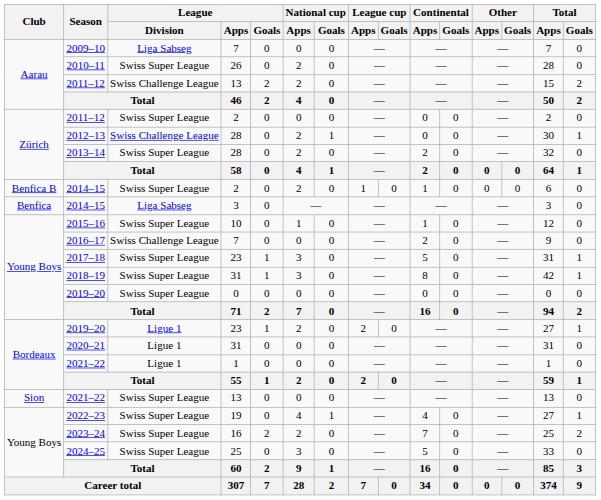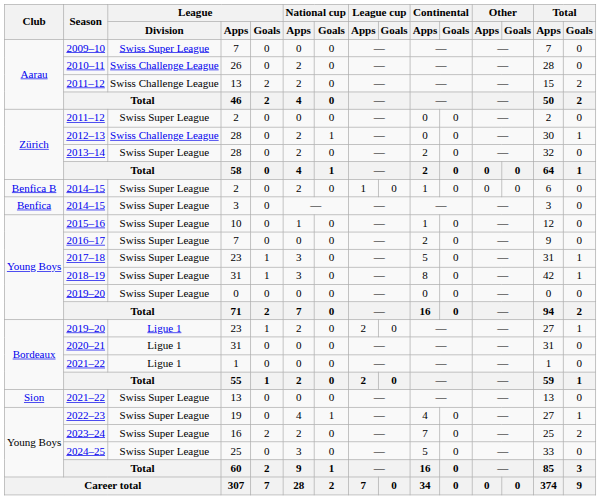 <table class="wikitable" style="text-align:center">
 <tr>
 <th rowspan="2">Club</th>
 <th rowspan="2">Season</th>
 <th colspan="3">League</th>
 <th colspan="2">National cup</th>
 <th colspan="2">League cup</th>
 <th colspan="2">Continental</th>
 <th colspan="2">Other</th>
 <th colspan="2">Total</th>
 </tr>
 <tr>
 <th>Division</th>
 <th>Apps</th>
 <th>Goals</th>
 <th>Apps</th>
 <th>Goals</th>
 <th>Apps</th>
 <th>Goals</th>
 <th>Apps</th>
 <th>Goals</th>
 <th>Apps</th>
 <th>Goals</th>
 <th>Apps</th>
 <th>Goals</th>
 </tr>
 <tr>
 <td rowspan="4"><a href='#'>Aarau</a></td>
 <td><a href='#'>2009–10</a></td>
-<td><a href='#'>Liga Sabseg</a></td>
+<td><a href='#'>Swiss Super League</a></td>
 <td>7</td>
 <td>0</td>
 <td>0</td>
 <td>0</td>
 <td colspan="2">—</td>
 <td colspan="2">—</td>
 <td colspan="2">—</td>
 <td>7</td>
 <td>0</td>
 </tr>
 <tr>
 <td><a href='#'>2010–11</a></td>
-<td>Swiss Super League</td>
+<td><a href='#'>Swiss Challenge League</a></td>
 <td>26</td>
 <td>0</td>
 <td>2</td>
 <td>0</td>
 <td colspan="2">—</td>
 <td colspan="2">—</td>
 <td colspan="2">—</td>
 <td>28</td>
 <td>0</td>
 </tr>
 <tr>
 <td><a href='#'>2011–12</a></td>
 <td>Swiss Challenge League</td>
 <td>13</td>
 <td>2</td>
 <td>2</td>
 <td>0</td>
 <td colspan="2">—</td>
 <td colspan="2">—</td>
 <td colspan="2">—</td>
 <td>15</td>
 <td>2</td>
 </tr>
 <tr>
 <th colspan="2">Total</th>
 <th>46</th>
 <th>2</th>
 <th>4</th>
 <th>0</th>
 <th colspan="2">—</th>
 <th colspan="2">—</th>
 <th colspan="2">—</th>
 <th>50</th>
 <th>2</th>
 </tr>
 <tr>
 <td rowspan="4"><a href='#'>Zürich</a></td>
 <td><a href='#'>2011–12</a></td>
 <td>Swiss Super League</td>
 <td>2</td>
 <td>0</td>
 <td>0</td>
 <td>0</td>
 <td colspan="2">—</td>
 <td>0</td>
 <td>0</td>
 <td colspan="2">—</td>
 <td>2</td>
 <td>0</td>
 </tr>
 <tr>
 <td><a href='#'>2012–13</a></td>
 <td><a href='#'>Swiss Challenge League</a></td>
 <td>28</td>
 <td>0</td>
 <td>2</td>
 <td>1</td>
 <td colspan="2">—</td>
 <td>0</td>
 <td>0</td>
 <td colspan="2">—</td>
 <td>30</td>
 <td>1</td>
 </tr>
 <tr>
 <td><a href='#'>2013–14</a></td>
 <td>Swiss Super League</td>
 <td>28</td>
 <td>0</td>
 <td>2</td>
 <td>0</td>
 <td colspan="2">—</td>
 <td>2</td>
 <td>0</td>
 <td colspan="2">—</td>
 <td>32</td>
 <td>0</td>
 </tr>
 <tr>
 <th colspan="2">Total</th>
 <th>58</th>
 <th>0</th>
 <th>4</th>
 <th>1</th>
 <th colspan="2">—</th>
 <th>2</th>
 <th>0</th>
 <th>0</th>
 <th>0</th>
 <th>64</th>
 <th>1</th>
 </tr>
 <tr>
 <td><a href='#'>Benfica B</a></td>
 <td><a href='#'>2014–15</a></td>
 <td>Swiss Super League</td>
 <td>2</td>
 <td>0</td>
 <td>2</td>
 <td>0</td>
 <td>1</td>
 <td>0</td>
 <td>1</td>
 <td>0</td>
 <td>0</td>
 <td>0</td>
 <td>6</td>
 <td>0</td>
 </tr>
 <tr>
 <td><a href='#'>Benfica</a></td>
 <td><a href='#'>2014–15</a></td>
-<td><a href='#'>Liga Sabseg</a></td>
+<td>Swiss Super League</td>
 <td>3</td>
 <td>0</td>
 <td colspan="2">—</td>
 <td colspan="2">—</td>
 <td colspan="2">—</td>
 <td colspan="2">—</td>
 <td>3</td>
 <td>0</td>
 </tr>
 <tr>
 <td rowspan="6"><a href='#'>Young Boys</a></td>
 <td><a href='#'>2015–16</a></td>
 <td>Swiss Super League</td>
 <td>10</td>
 <td>0</td>
 <td>1</td>
 <td>0</td>
 <td colspan="2">—</td>
 <td>1</td>
 <td>0</td>
 <td colspan="2">—</td>
 <td>12</td>
 <td>0</td>
 </tr>
 <tr>
 <td><a href='#'>2016–17</a></td>
-<td>Swiss Challenge League</td>
+<td>Swiss Super League</td>
 <td>7</td>
 <td>0</td>
 <td>0</td>
 <td>0</td>
 <td colspan="2">—</td>
 <td>2</td>
 <td>0</td>
 <td colspan="2">—</td>
 <td>9</td>
 <td>0</td>
 </tr>
 <tr>
 <td><a href='#'>2017–18</a></td>
 <td>Swiss Super League</td>
 <td>23</td>
 <td>1</td>
 <td>3</td>
 <td>0</td>
 <td colspan="2">—</td>
 <td>5</td>
 <td>0</td>
 <td colspan="2">—</td>
 <td>31</td>
 <td>1</td>
 </tr>
 <tr>
 <td><a href='#'>2018–19</a></td>
 <td>Swiss Super League</td>
 <td>31</td>
 <td>1</td>
 <td>3</td>
 <td>0</td>
 <td colspan="2">—</td>
 <td>8</td>
 <td>0</td>
 <td colspan="2">—</td>
 <td>42</td>
 <td>1</td>
 </tr>
 <tr>
 <td><a href='#'>2019–20</a></td>
 <td>Swiss Super League</td>
 <td>0</td>
 <td>0</td>
 <td>0</td>
 <td>0</td>
 <td colspan="2">—</td>
 <td>0</td>
 <td>0</td>
 <td colspan="2">—</td>
 <td>0</td>
 <td>0</td>
 </tr>
 <tr>
 <th colspan="2">Total</th>
 <th>71</th>
 <th>2</th>
 <th>7</th>
 <th>0</th>
 <th colspan="2">—</th>
 <th>16</th>
 <th>0</th>
 <th colspan="2">—</th>
 <th>94</th>
 <th>2</th>
 </tr>
 <tr>
 <td rowspan="4"><a href='#'>Bordeaux</a></td>
 <td><a href='#'>2019–20</a></td>
 <td><a href='#'>Ligue 1</a></td>
 <td>23</td>
 <td>1</td>
 <td>2</td>
 <td>0</td>
 <td>2</td>
 <td>0</td>
 <td colspan="2">—</td>
 <td colspan="2">—</td>
 <td>27</td>
 <td>1</td>
 </tr>
 <tr>
 <td><a href='#'>2020–21</a></td>
 <td>Ligue 1</td>
 <td>31</td>
 <td>0</td>
 <td>0</td>
 <td>0</td>
 <td colspan="2">—</td>
 <td colspan="2">—</td>
 <td colspan="2">—</td>
 <td>31</td>
 <td>0</td>
 </tr>
 <tr>
 <td><a href='#'>2021–22</a></td>
 <td>Ligue 1</td>
 <td>1</td>
 <td>0</td>
 <td>0</td>
 <td>0</td>
 <td colspan="2">—</td>
 <td colspan="2">—</td>
 <td colspan="2">—</td>
 <td>1</td>
 <td>0</td>
 </tr>
 <tr>
 <th colspan="2">Total</th>
 <th>55</th>
 <th>1</th>
 <th>2</th>
 <th>0</th>
 <th>2</th>
 <th>0</th>
 <th colspan="2">—</th>
 <th colspan="2">—</th>
 <th>59</th>
 <th>1</th>
 </tr>
 <tr>
 <td><a href='#'>Sion</a></td>
 <td><a href='#'>2021–22</a></td>
 <td>Swiss Super League</td>
 <td>13</td>
 <td>0</td>
 <td>0</td>
 <td>0</td>
 <td colspan="2">—</td>
 <td colspan="2">—</td>
 <td colspan="2">—</td>
 <td>13</td>
 <td>0</td>
 </tr>
 <tr>
 <td rowspan="4">Young Boys</td>
 <td><a href='#'>2022–23</a></td>
 <td>Swiss Super League</td>
 <td>19</td>
 <td>0</td>
 <td>4</td>
 <td>1</td>
 <td colspan="2">—</td>
 <td>4</td>
 <td>0</td>
 <td colspan="2">—</td>
 <td>27</td>
 <td>1</td>
 </tr>
 <tr>
 <td><a href='#'>2023–24</a></td>
 <td>Swiss Super League</td>
 <td>16</td>
 <td>2</td>
 <td>2</td>
 <td>0</td>
 <td colspan="2">—</td>
 <td>7</td>
 <td>0</td>
 <td colspan="2">—</td>
 <td>25</td>
 <td>2</td>
 </tr>
 <tr>
 <td><a href='#'>2024–25</a></td>
 <td>Swiss Super League</td>
 <td>25</td>
 <td>0</td>
 <td>3</td>
 <td>0</td>
 <td colspan="2">—</td>
 <td>5</td>
 <td>0</td>
 <td colspan="2">—</td>
 <td>33</td>
 <td>0</td>
 </tr>
 <tr>
 <th colspan="2">Total</th>
 <th>60</th>
 <th>2</th>
 <th>9</th>
 <th>1</th>
 <th colspan="2">—</th>
 <th>16</th>
 <th>0</th>
 <th colspan="2">—</th>
 <th>85</th>
 <th>3</th>
 </tr>
 <tr>
 <th colspan="3">Career total</th>
 <th>307</th>
 <th>7</th>
 <th>28</th>
 <th>2</th>
 <th>7</th>
 <th>0</th>
 <th>34</th>
 <th>0</th>
 <th>0</th>
 <th>0</th>
 <th>374</th>
 <th>9</th>
 </tr>
 </table>
